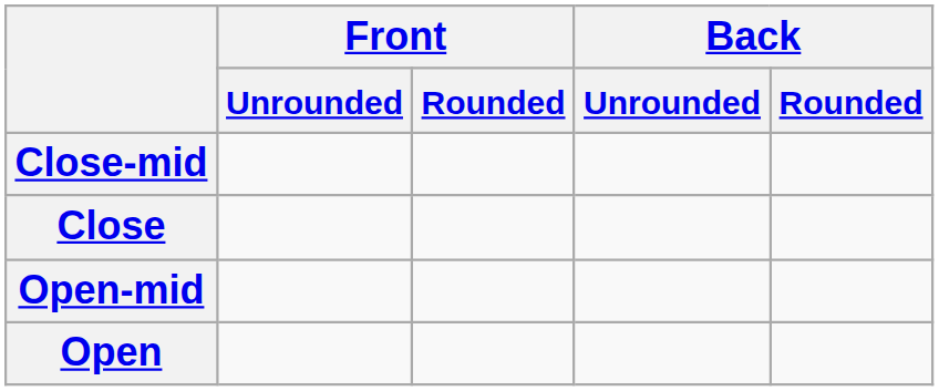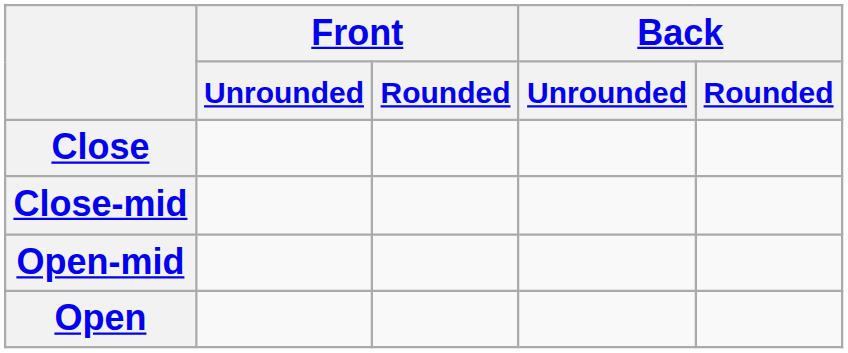 <table class="wikitable" style="text-align:center">
 <tr>
 <th rowspan="2"></th>
 <th colspan="2"><a href='#'>Front</a></th>
 <th colspan="2"><a href='#'>Back</a></th>
 </tr>
 <tr>
 <th><small><a href='#'>Unrounded</a></small></th>
 <th><small><a href='#'>Rounded</a></small></th>
 <th><small><a href='#'>Unrounded</a></small></th>
 <th><small><a href='#'>Rounded</a></small></th>
 </tr>
 <tr>
-<th><a href='#'>Close-mid</a></th>
+<th><a href='#'>Close</a></th>
 <td></td>
 <td></td>
 <td></td>
 <td></td>
 </tr>
 <tr>
-<th><a href='#'>Close</a></th>
+<th><a href='#'>Close-mid</a></th>
 <td></td>
 <td></td>
 <td></td>
 <td></td>
 </tr>
 <tr>
 <th><a href='#'>Open-mid</a></th>
 <td></td>
 <td></td>
 <td></td>
 <td></td>
 </tr>
 <tr>
 <th><a href='#'>Open</a></th>
 <td></td>
 <td></td>
 <td></td>
 <td></td>
 </tr>
 </table>
